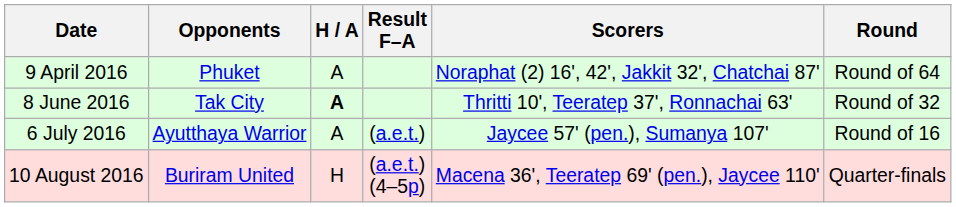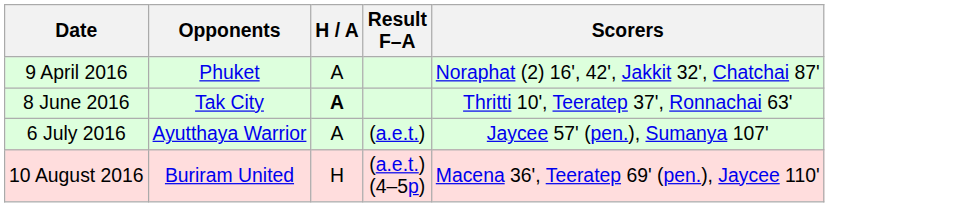 <table class="wikitable" style="text-align:center">
 <tr>
 <th>Date</th>
 <th>Opponents</th>
 <th>H / A</th>
 <th>Result<br>F–A</th>
 <th>Scorers</th>
-<th>Round</th>
 </tr>
 <tr bgcolor="#ddffdd">
 <td>9 April 2016</td>
 <td><a href='#'>Phuket</a></td>
 <td>A</td>
 <td></td>
 <td><a href='#'>Noraphat</a> (2) 16', 42', <a href='#'>Jakkit</a> 32', <a href='#'>Chatchai</a> 87'</td>
-<td>Round of 64</td>
 </tr>
 <tr bgcolor="#ddffdd">
 <td>8 June 2016</td>
 <td><a href='#'>Tak City</a></td>
 <td><strong>A</strong></td>
 <td></td>
 <td><a href='#'>Thritti</a> 10', <a href='#'>Teeratep</a> 37', <a href='#'>Ronnachai</a> 63'</td>
-<td>Round of 32</td>
 </tr>
 <tr bgcolor="#ddffdd">
 <td>6 July 2016</td>
 <td><a href='#'>Ayutthaya Warrior</a></td>
 <td>A</td>
 <td> (<a href='#'>a.e.t.</a>)</td>
 <td><a href='#'>Jaycee</a> 57' (<a href='#'>pen.</a>), <a href='#'>Sumanya</a> 107'</td>
-<td>Round of 16</td>
 </tr>
 <tr bgcolor="#ffdddd">
 <td>10 August 2016</td>
 <td><a href='#'>Buriram United</a></td>
 <td>H</td>
 <td> (<a href='#'>a.e.t.</a>)<br>(4–5<a href='#'>p</a>)</td>
 <td><a href='#'>Macena</a> 36', <a href='#'>Teeratep</a> 69' (<a href='#'>pen.</a>), <a href='#'>Jaycee</a> 110'</td>
-<td>Quarter-finals</td>
 </tr>
 </table>
